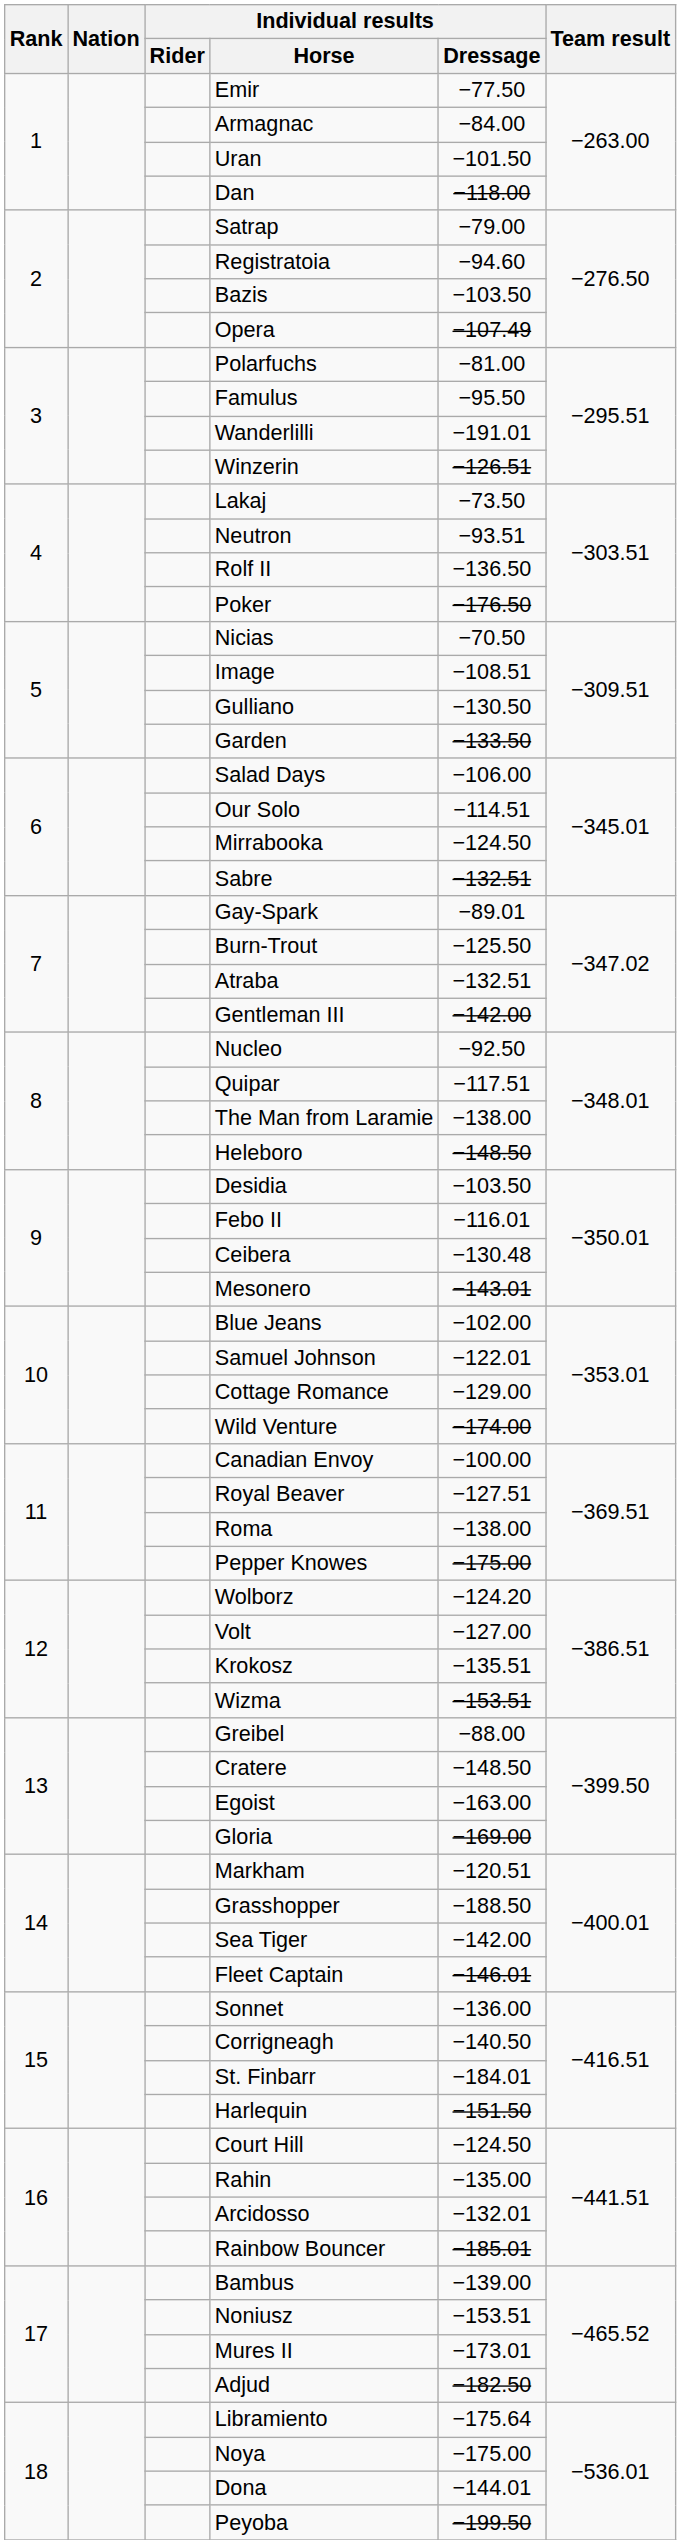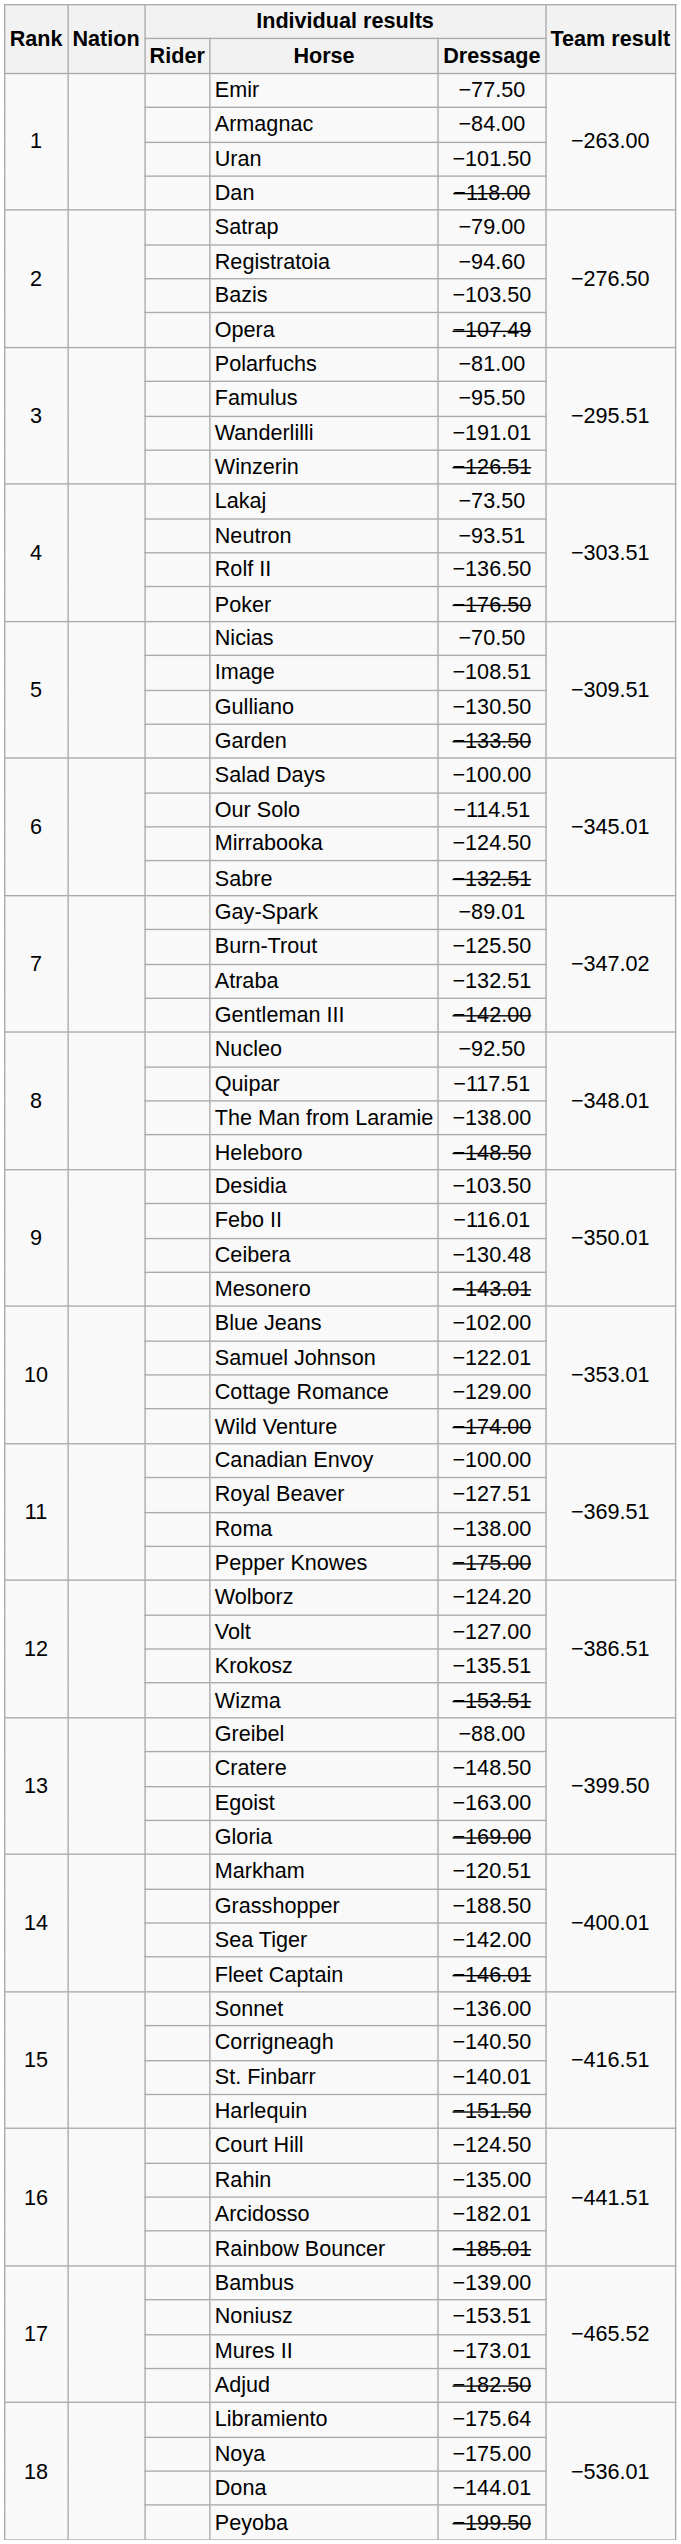 <table class="wikitable sortable" style="text-align:center">
 <tr>
 <th rowspan=2>Rank</th>
 <th rowspan=2>Nation</th>
 <th colspan=3>Individual results</th>
 <th rowspan=2>Team result</th>
 </tr>
 <tr>
 <th>Rider</th>
 <th>Horse</th>
 <th>Dressage</th>
 </tr>
 <tr>
 <td rowspan=4>1</td>
 <td rowspan=4 align=left></td>
 <td align=left></td>
 <td align=left>Emir</td>
 <td>−77.50</td>
 <td rowspan=4>−263.00</td>
 </tr>
 <tr>
 <td align=left></td>
 <td align=left>Armagnac</td>
 <td>−84.00</td>
 </tr>
 <tr>
 <td align=left></td>
 <td align=left>Uran</td>
 <td>−101.50</td>
 </tr>
 <tr>
 <td align=left></td>
 <td align=left>Dan</td>
 <td><s>−118.00</s></td>
 </tr>
 <tr>
 <td rowspan=4>2</td>
 <td rowspan=4 align=left></td>
 <td align=left></td>
 <td align=left>Satrap</td>
 <td>−79.00</td>
 <td rowspan=4>−276.50</td>
 </tr>
 <tr>
 <td align=left></td>
 <td align=left>Registratoia</td>
 <td>−94.60</td>
 </tr>
 <tr>
 <td align=left></td>
 <td align=left>Bazis</td>
 <td>−103.50</td>
 </tr>
 <tr>
 <td align=left></td>
 <td align=left>Opera</td>
 <td><s>−107.49</s></td>
 </tr>
 <tr>
 <td rowspan=4>3</td>
 <td rowspan=4 align=left></td>
 <td align=left></td>
 <td align=left>Polarfuchs</td>
 <td>−81.00</td>
 <td rowspan=4>−295.51</td>
 </tr>
 <tr>
 <td align=left></td>
 <td align=left>Famulus</td>
 <td>−95.50</td>
 </tr>
 <tr>
 <td align=left></td>
 <td align=left>Wanderlilli</td>
 <td>−191.01</td>
 </tr>
 <tr>
 <td align=left></td>
 <td align=left>Winzerin</td>
 <td><s>−126.51</s></td>
 </tr>
 <tr>
 <td rowspan=4>4</td>
 <td rowspan=4 align=left></td>
 <td align=left></td>
 <td align=left>Lakaj</td>
 <td>−73.50</td>
 <td rowspan=4>−303.51</td>
 </tr>
 <tr>
 <td align=left></td>
 <td align=left>Neutron</td>
 <td>−93.51</td>
 </tr>
 <tr>
 <td align=left></td>
 <td align=left>Rolf II</td>
 <td>−136.50</td>
 </tr>
 <tr>
 <td align=left></td>
 <td align=left>Poker</td>
 <td><s>−176.50</s></td>
 </tr>
 <tr>
 <td rowspan=4>5</td>
 <td rowspan=4 align=left></td>
 <td align=left></td>
 <td align=left>Nicias</td>
 <td>−70.50</td>
 <td rowspan=4>−309.51</td>
 </tr>
 <tr>
 <td align=left></td>
 <td align=left>Image</td>
 <td>−108.51</td>
 </tr>
 <tr>
 <td align=left></td>
 <td align=left>Gulliano</td>
 <td>−130.50</td>
 </tr>
 <tr>
 <td align=left></td>
 <td align=left>Garden</td>
 <td><s>−133.50</s></td>
 </tr>
 <tr>
 <td rowspan=4>6</td>
 <td rowspan=4 align=left></td>
 <td align=left></td>
 <td align=left>Salad Days</td>
-<td>−106.00</td>
+<td>−100.00</td>
 <td rowspan=4>−345.01</td>
 </tr>
 <tr>
 <td align=left></td>
 <td align=left>Our Solo</td>
 <td>−114.51</td>
 </tr>
 <tr>
 <td align=left></td>
 <td align=left>Mirrabooka</td>
 <td>−124.50</td>
 </tr>
 <tr>
 <td align=left></td>
 <td align=left>Sabre</td>
 <td><s>−132.51</s></td>
 </tr>
 <tr>
 <td rowspan=4>7</td>
 <td rowspan=4 align=left></td>
 <td align=left></td>
 <td align=left>Gay-Spark</td>
 <td>−89.01</td>
 <td rowspan=4>−347.02</td>
 </tr>
 <tr>
 <td align=left></td>
 <td align=left>Burn-Trout</td>
 <td>−125.50</td>
 </tr>
 <tr>
 <td align=left></td>
 <td align=left>Atraba</td>
 <td>−132.51</td>
 </tr>
 <tr>
 <td align=left></td>
 <td align=left>Gentleman III</td>
 <td><s>−142.00</s></td>
 </tr>
 <tr>
 <td rowspan=4>8</td>
 <td rowspan=4 align=left></td>
 <td align=left></td>
 <td align=left>Nucleo</td>
 <td>−92.50</td>
 <td rowspan=4>−348.01</td>
 </tr>
 <tr>
 <td align=left></td>
 <td align=left>Quipar</td>
 <td>−117.51</td>
 </tr>
 <tr>
 <td align=left></td>
 <td align=left>The Man from Laramie</td>
 <td>−138.00</td>
 </tr>
 <tr>
 <td align=left></td>
 <td align=left>Heleboro</td>
 <td><s>−148.50</s></td>
 </tr>
 <tr>
 <td rowspan=4>9</td>
 <td rowspan=4 align=left></td>
 <td align=left></td>
 <td align=left>Desidia</td>
 <td>−103.50</td>
 <td rowspan=4>−350.01</td>
 </tr>
 <tr>
 <td align=left></td>
 <td align=left>Febo II</td>
 <td>−116.01</td>
 </tr>
 <tr>
 <td align=left></td>
 <td align=left>Ceibera</td>
 <td>−130.48</td>
 </tr>
 <tr>
 <td align=left></td>
 <td align=left>Mesonero</td>
 <td><s>−143.01</s></td>
 </tr>
 <tr>
 <td rowspan=4>10</td>
 <td rowspan=4 align=left></td>
 <td align=left></td>
 <td align=left>Blue Jeans</td>
 <td>−102.00</td>
 <td rowspan=4>−353.01</td>
 </tr>
 <tr>
 <td align=left></td>
 <td align=left>Samuel Johnson</td>
 <td>−122.01</td>
 </tr>
 <tr>
 <td align=left></td>
 <td align=left>Cottage Romance</td>
 <td>−129.00</td>
 </tr>
 <tr>
 <td align=left></td>
 <td align=left>Wild Venture</td>
 <td><s>−174.00</s></td>
 </tr>
 <tr>
 <td rowspan=4>11</td>
 <td rowspan=4 align=left></td>
 <td align=left></td>
 <td align=left>Canadian Envoy</td>
 <td>−100.00</td>
 <td rowspan=4>−369.51</td>
 </tr>
 <tr>
 <td align=left></td>
 <td align=left>Royal Beaver</td>
 <td>−127.51</td>
 </tr>
 <tr>
 <td align=left></td>
 <td align=left>Roma</td>
 <td>−138.00</td>
 </tr>
 <tr>
 <td align=left></td>
 <td align=left>Pepper Knowes</td>
 <td><s>−175.00</s></td>
 </tr>
 <tr>
 <td rowspan=4>12</td>
 <td rowspan=4 align=left></td>
 <td align=left></td>
 <td align=left>Wolborz</td>
 <td>−124.20</td>
 <td rowspan=4>−386.51</td>
 </tr>
 <tr>
 <td align=left></td>
 <td align=left>Volt</td>
 <td>−127.00</td>
 </tr>
 <tr>
 <td align=left></td>
 <td align=left>Krokosz</td>
 <td>−135.51</td>
 </tr>
 <tr>
 <td align=left></td>
 <td align=left>Wizma</td>
 <td><s>−153.51</s></td>
 </tr>
 <tr>
 <td rowspan=4>13</td>
 <td rowspan=4 align=left></td>
 <td align=left></td>
 <td align=left>Greibel</td>
 <td>−88.00</td>
 <td rowspan=4>−399.50</td>
 </tr>
 <tr>
 <td align=left></td>
 <td align=left>Cratere</td>
 <td>−148.50</td>
 </tr>
 <tr>
 <td align=left></td>
 <td align=left>Egoist</td>
 <td>−163.00</td>
 </tr>
 <tr>
 <td align=left></td>
 <td align=left>Gloria</td>
 <td><s>−169.00</s></td>
 </tr>
 <tr>
 <td rowspan=4>14</td>
 <td rowspan=4 align=left></td>
 <td align=left></td>
 <td align=left>Markham</td>
 <td>−120.51</td>
 <td rowspan=4>−400.01</td>
 </tr>
 <tr>
 <td align=left></td>
 <td align=left>Grasshopper</td>
 <td>−188.50</td>
 </tr>
 <tr>
 <td align=left></td>
 <td align=left>Sea Tiger</td>
 <td>−142.00</td>
 </tr>
 <tr>
 <td align=left></td>
 <td align=left>Fleet Captain</td>
 <td><s>−146.01</s></td>
 </tr>
 <tr>
 <td rowspan=4>15</td>
 <td rowspan=4 align=left></td>
 <td align=left></td>
 <td align=left>Sonnet</td>
 <td>−136.00</td>
 <td rowspan=4>−416.51</td>
 </tr>
 <tr>
 <td align=left></td>
 <td align=left>Corrigneagh</td>
 <td>−140.50</td>
 </tr>
 <tr>
 <td align=left></td>
 <td align=left>St. Finbarr</td>
-<td>−184.01</td>
+<td>−140.01</td>
 </tr>
 <tr>
 <td align=left></td>
 <td align=left>Harlequin</td>
 <td><s>−151.50</s></td>
 </tr>
 <tr>
 <td rowspan=4>16</td>
 <td rowspan=4 align=left></td>
 <td align=left></td>
 <td align=left>Court Hill</td>
 <td>−124.50</td>
 <td rowspan=4>−441.51</td>
 </tr>
 <tr>
 <td align=left></td>
 <td align=left>Rahin</td>
 <td>−135.00</td>
 </tr>
 <tr>
 <td align=left></td>
 <td align=left>Arcidosso</td>
-<td>−132.01</td>
+<td>−182.01</td>
 </tr>
 <tr>
 <td align=left></td>
 <td align=left>Rainbow Bouncer</td>
 <td><s>−185.01</s></td>
 </tr>
 <tr>
 <td rowspan=4>17</td>
 <td rowspan=4 align=left></td>
 <td align=left></td>
 <td align=left>Bambus</td>
 <td>−139.00</td>
 <td rowspan=4>−465.52</td>
 </tr>
 <tr>
 <td align=left></td>
 <td align=left>Noniusz</td>
 <td>−153.51</td>
 </tr>
 <tr>
 <td align=left></td>
 <td align=left>Mures II</td>
 <td>−173.01</td>
 </tr>
 <tr>
 <td align=left></td>
 <td align=left>Adjud</td>
 <td><s>−182.50</s></td>
 </tr>
 <tr>
 <td rowspan=4>18</td>
 <td rowspan=4 align=left></td>
 <td align=left></td>
 <td align=left>Libramiento</td>
 <td>−175.64</td>
 <td rowspan=4>−536.01</td>
 </tr>
 <tr>
 <td align=left></td>
 <td align=left>Noya</td>
 <td>−175.00</td>
 </tr>
 <tr>
 <td align=left></td>
 <td align=left>Dona</td>
 <td>−144.01</td>
 </tr>
 <tr>
 <td align=left></td>
 <td align=left>Peyoba</td>
 <td><s>−199.50</s></td>
 </tr>
 </table>
